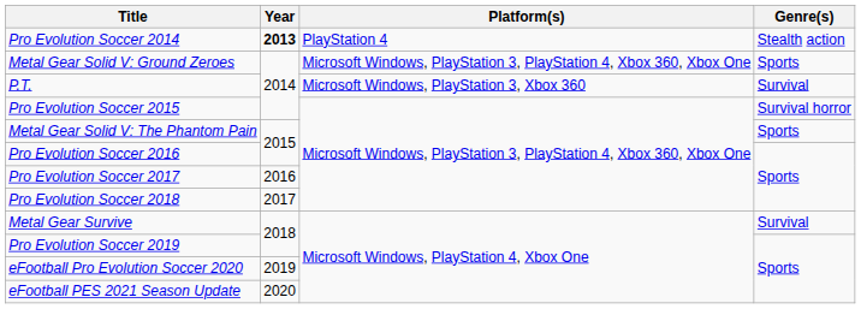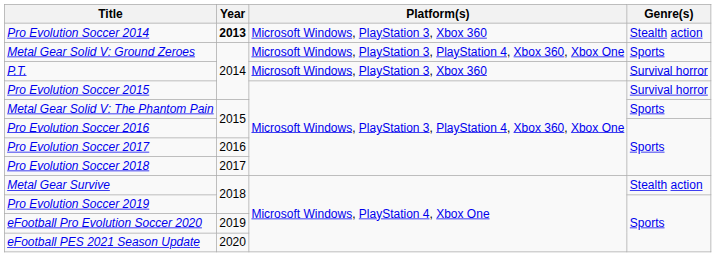 <table class="wikitable sortable">
 <tr>
 <th>Title</th>
 <th>Year</th>
 <th>Platform(s)</th>
 <th>Genre(s)</th>
 </tr>
 <tr>
 <td><em><a href='#'>Pro Evolution Soccer 2014</a></em></td>
 <td><strong>2013</strong></td>
-<td><a href='#'>PlayStation 4</a></td>
+<td><a href='#'>Microsoft Windows</a>, <a href='#'>PlayStation 3</a>, <a href='#'>Xbox 360</a></td>
 <td><a href='#'>Stealth</a> <a href='#'>action</a></td>
 </tr>
 <tr>
 <td><em><a href='#'>Metal Gear Solid V: Ground Zeroes</a></em></td>
 <td rowspan="3">2014</td>
 <td><a href='#'>Microsoft Windows</a>, <a href='#'>PlayStation 3</a>, <a href='#'>PlayStation 4</a>, <a href='#'>Xbox 360</a>, <a href='#'>Xbox One</a></td>
 <td><a href='#'>Sports</a></td>
 </tr>
 <tr>
 <td><em><a href='#'>P.T.</a></em></td>
 <td><a href='#'>Microsoft Windows</a>, <a href='#'>PlayStation 3</a>, <a href='#'>Xbox 360</a></td>
-<td><a href='#'>Survival</a></td>
+<td><a href='#'>Survival horror</a></td>
 </tr>
 <tr>
 <td><em><a href='#'>Pro Evolution Soccer 2015</a></em></td>
 <td rowspan="5"><a href='#'>Microsoft Windows</a>, <a href='#'>PlayStation 3</a>, <a href='#'>PlayStation 4</a>, <a href='#'>Xbox 360</a>, <a href='#'>Xbox One</a></td>
 <td><a href='#'>Survival horror</a></td>
 </tr>
 <tr>
 <td><em><a href='#'>Metal Gear Solid V: The Phantom Pain</a></em></td>
 <td rowspan="2">2015</td>
 <td><a href='#'>Sports</a></td>
 </tr>
 <tr>
 <td><em><a href='#'>Pro Evolution Soccer 2016</a></em></td>
 <td rowspan="3"><a href='#'>Sports</a></td>
 </tr>
 <tr>
 <td><em><a href='#'>Pro Evolution Soccer 2017</a></em></td>
 <td>2016</td>
 </tr>
 <tr>
 <td><em><a href='#'>Pro Evolution Soccer 2018</a></em></td>
 <td>2017</td>
 </tr>
 <tr>
 <td><em><a href='#'>Metal Gear Survive</a></em></td>
 <td rowspan="2">2018</td>
 <td rowspan="4"><a href='#'>Microsoft Windows</a>, <a href='#'>PlayStation 4</a>, <a href='#'>Xbox One</a></td>
-<td><a href='#'>Survival</a></td>
+<td><a href='#'>Stealth</a> <a href='#'>action</a></td>
 </tr>
 <tr>
 <td><em><a href='#'>Pro Evolution Soccer 2019</a></em></td>
 <td rowspan="3"><a href='#'>Sports</a></td>
 </tr>
 <tr>
 <td><em><a href='#'>eFootball Pro Evolution Soccer 2020</a></em></td>
 <td>2019</td>
 </tr>
 <tr>
 <td><em><a href='#'>eFootball PES 2021 Season Update</a></em></td>
 <td>2020</td>
 </tr>
 </table>
